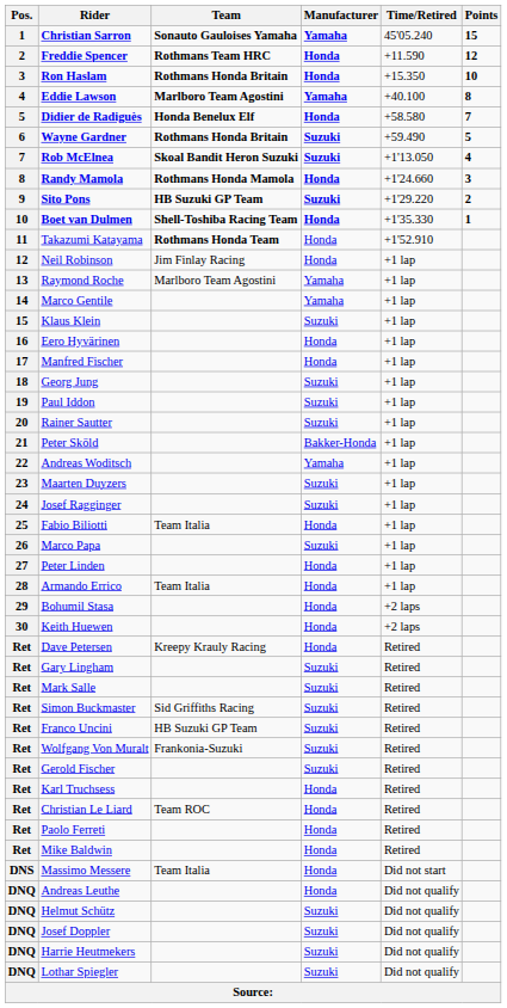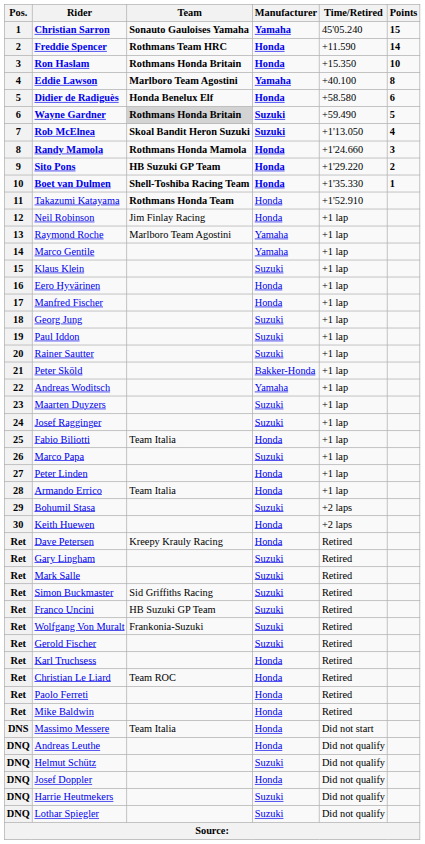 <table class="wikitable" style="font-size: 95%;">
 <tr>
 <th>Pos.</th>
 <th>Rider</th>
 <th>Team</th>
 <th>Manufacturer</th>
 <th>Time/Retired</th>
 <th>Points</th>
 </tr>
 <tr>
 <th>1</th>
 <td> <strong><a href='#'>Christian Sarron</a></strong></td>
 <td><strong>Sonauto Gauloises Yamaha</strong></td>
 <td><strong><a href='#'>Yamaha</a></strong></td>
 <td>45'05.240</td>
 <td><strong>15</strong></td>
 </tr>
 <tr>
 <th>2</th>
 <td> <strong><a href='#'>Freddie Spencer</a></strong></td>
 <td><strong>Rothmans Team HRC</strong></td>
 <td><strong><a href='#'>Honda</a></strong></td>
 <td>+11.590</td>
-<td><strong>12</strong></td>
+<td><strong>14</strong></td>
 </tr>
 <tr>
 <th>3</th>
 <td> <strong><a href='#'>Ron Haslam</a></strong></td>
 <td><strong>Rothmans Honda Britain</strong></td>
 <td><strong><a href='#'>Honda</a></strong></td>
 <td>+15.350</td>
 <td><strong>10</strong></td>
 </tr>
 <tr>
 <th>4</th>
 <td> <strong><a href='#'>Eddie Lawson</a></strong></td>
 <td><strong>Marlboro Team Agostini</strong></td>
 <td><strong><a href='#'>Yamaha</a></strong></td>
 <td>+40.100</td>
 <td><strong>8</strong></td>
 </tr>
 <tr>
 <th>5</th>
 <td> <strong><a href='#'>Didier de Radiguès</a></strong></td>
 <td><strong>Honda Benelux Elf</strong></td>
 <td><strong><a href='#'>Honda</a></strong></td>
 <td>+58.580</td>
-<td><strong>7</strong></td>
+<td><strong>6</strong></td>
 </tr>
 <tr>
 <th>6</th>
 <td> <strong><a href='#'>Wayne Gardner</a></strong></td>
-<td><strong>Rothmans Honda Britain</strong></td>
+<td style="background: lightgrey;"><strong>Rothmans Honda Britain</strong></td>
 <td><strong><a href='#'>Suzuki</a></strong></td>
 <td>+59.490</td>
 <td><strong>5</strong></td>
 </tr>
 <tr>
 <th>7</th>
 <td> <strong><a href='#'>Rob McElnea</a></strong></td>
 <td><strong>Skoal Bandit Heron Suzuki</strong></td>
 <td><strong><a href='#'>Suzuki</a></strong></td>
 <td>+1'13.050</td>
 <td><strong>4</strong></td>
 </tr>
 <tr>
 <th>8</th>
 <td> <strong><a href='#'>Randy Mamola</a></strong></td>
 <td><strong>Rothmans Honda Mamola</strong></td>
 <td><strong><a href='#'>Honda</a></strong></td>
 <td>+1'24.660</td>
 <td><strong>3</strong></td>
 </tr>
 <tr>
 <th>9</th>
 <td> <strong><a href='#'>Sito Pons</a></strong></td>
 <td><strong>HB Suzuki GP Team</strong></td>
-<td><strong><a href='#'>Suzuki</a></strong></td>
+<td><strong><a href='#'>Honda</a></strong></td>
 <td>+1'29.220</td>
 <td><strong>2</strong></td>
 </tr>
 <tr>
 <th>10</th>
 <td> <strong><a href='#'>Boet van Dulmen</a></strong></td>
 <td><strong>Shell-Toshiba Racing Team</strong></td>
 <td><strong><a href='#'>Honda</a></strong></td>
 <td>+1'35.330</td>
 <td><strong>1</strong></td>
 </tr>
 <tr>
 <th>11</th>
 <td> <a href='#'>Takazumi Katayama</a></td>
 <td><strong>Rothmans Honda Team</strong></td>
 <td><a href='#'>Honda</a></td>
 <td>+1'52.910</td>
 <td></td>
 </tr>
 <tr>
 <th>12</th>
 <td> <a href='#'>Neil Robinson</a></td>
 <td>Jim Finlay Racing</td>
 <td><a href='#'>Honda</a></td>
 <td>+1 lap</td>
 <td></td>
 </tr>
 <tr>
 <th>13</th>
 <td> <a href='#'>Raymond Roche</a></td>
 <td>Marlboro Team Agostini</td>
 <td><a href='#'>Yamaha</a></td>
 <td>+1 lap</td>
 <td></td>
 </tr>
 <tr>
 <th>14</th>
 <td> <a href='#'>Marco Gentile</a></td>
 <td></td>
 <td><a href='#'>Yamaha</a></td>
 <td>+1 lap</td>
 <td></td>
 </tr>
 <tr>
 <th>15</th>
 <td> <a href='#'>Klaus Klein</a></td>
 <td></td>
 <td><a href='#'>Suzuki</a></td>
 <td>+1 lap</td>
 <td></td>
 </tr>
 <tr>
 <th>16</th>
 <td> <a href='#'>Eero Hyvärinen</a></td>
 <td></td>
 <td><a href='#'>Honda</a></td>
 <td>+1 lap</td>
 <td></td>
 </tr>
 <tr>
 <th>17</th>
 <td> <a href='#'>Manfred Fischer</a></td>
 <td></td>
 <td><a href='#'>Honda</a></td>
 <td>+1 lap</td>
 <td></td>
 </tr>
 <tr>
 <th>18</th>
 <td> <a href='#'>Georg Jung</a></td>
 <td></td>
 <td><a href='#'>Suzuki</a></td>
 <td>+1 lap</td>
 <td></td>
 </tr>
 <tr>
 <th>19</th>
 <td> <a href='#'>Paul Iddon</a></td>
 <td></td>
 <td><a href='#'>Suzuki</a></td>
 <td>+1 lap</td>
 <td></td>
 </tr>
 <tr>
 <th>20</th>
 <td> <a href='#'>Rainer Sautter</a></td>
 <td></td>
 <td><a href='#'>Suzuki</a></td>
 <td>+1 lap</td>
 <td></td>
 </tr>
 <tr>
 <th>21</th>
 <td> <a href='#'>Peter Sköld</a></td>
 <td></td>
 <td><a href='#'>Bakker-Honda</a></td>
 <td>+1 lap</td>
 <td></td>
 </tr>
 <tr>
 <th>22</th>
 <td> <a href='#'>Andreas Woditsch</a></td>
 <td></td>
 <td><a href='#'>Yamaha</a></td>
 <td>+1 lap</td>
 <td></td>
 </tr>
 <tr>
 <th>23</th>
 <td> <a href='#'>Maarten Duyzers</a></td>
 <td></td>
 <td><a href='#'>Suzuki</a></td>
 <td>+1 lap</td>
 <td></td>
 </tr>
 <tr>
 <th>24</th>
 <td> <a href='#'>Josef Ragginger</a></td>
 <td></td>
 <td><a href='#'>Suzuki</a></td>
 <td>+1 lap</td>
 <td></td>
 </tr>
 <tr>
 <th>25</th>
 <td> <a href='#'>Fabio Biliotti</a></td>
 <td>Team Italia</td>
 <td><a href='#'>Honda</a></td>
 <td>+1 lap</td>
 <td></td>
 </tr>
 <tr>
 <th>26</th>
 <td> <a href='#'>Marco Papa</a></td>
 <td></td>
 <td><a href='#'>Suzuki</a></td>
 <td>+1 lap</td>
 <td></td>
 </tr>
 <tr>
 <th>27</th>
 <td> <a href='#'>Peter Linden</a></td>
 <td></td>
 <td><a href='#'>Honda</a></td>
 <td>+1 lap</td>
 <td></td>
 </tr>
 <tr>
 <th>28</th>
 <td> <a href='#'>Armando Errico</a></td>
 <td>Team Italia</td>
 <td><a href='#'>Honda</a></td>
 <td>+1 lap</td>
 <td></td>
 </tr>
 <tr>
 <th>29</th>
 <td> <a href='#'>Bohumil Stasa</a></td>
 <td></td>
-<td><a href='#'>Honda</a></td>
+<td><a href='#'>Suzuki</a></td>
 <td>+2 laps</td>
 <td></td>
 </tr>
 <tr>
 <th>30</th>
 <td> <a href='#'>Keith Huewen</a></td>
 <td></td>
 <td><a href='#'>Honda</a></td>
 <td>+2 laps</td>
 <td></td>
 </tr>
 <tr>
 <th>Ret</th>
 <td> <a href='#'>Dave Petersen</a></td>
 <td>Kreepy Krauly Racing</td>
 <td><a href='#'>Honda</a></td>
 <td>Retired</td>
 <td></td>
 </tr>
 <tr>
 <th>Ret</th>
 <td> <a href='#'>Gary Lingham</a></td>
 <td></td>
 <td><a href='#'>Suzuki</a></td>
 <td>Retired</td>
 <td></td>
 </tr>
 <tr>
 <th>Ret</th>
 <td> <a href='#'>Mark Salle</a></td>
 <td></td>
 <td><a href='#'>Suzuki</a></td>
 <td>Retired</td>
 <td></td>
 </tr>
 <tr>
 <th>Ret</th>
 <td> <a href='#'>Simon Buckmaster</a></td>
 <td>Sid Griffiths Racing</td>
 <td><a href='#'>Suzuki</a></td>
 <td>Retired</td>
 <td></td>
 </tr>
 <tr>
 <th>Ret</th>
 <td> <a href='#'>Franco Uncini</a></td>
 <td>HB Suzuki GP Team</td>
 <td><a href='#'>Suzuki</a></td>
 <td>Retired</td>
 <td></td>
 </tr>
 <tr>
 <th>Ret</th>
 <td> <a href='#'>Wolfgang Von Muralt</a></td>
 <td>Frankonia-Suzuki</td>
 <td><a href='#'>Suzuki</a></td>
 <td>Retired</td>
 <td></td>
 </tr>
 <tr>
 <th>Ret</th>
 <td> <a href='#'>Gerold Fischer</a></td>
 <td></td>
 <td><a href='#'>Suzuki</a></td>
 <td>Retired</td>
 <td></td>
 </tr>
 <tr>
 <th>Ret</th>
 <td> <a href='#'>Karl Truchsess</a></td>
 <td></td>
 <td><a href='#'>Honda</a></td>
 <td>Retired</td>
 <td></td>
 </tr>
 <tr>
 <th>Ret</th>
 <td> <a href='#'>Christian Le Liard</a></td>
 <td>Team ROC</td>
 <td><a href='#'>Honda</a></td>
 <td>Retired</td>
 <td></td>
 </tr>
 <tr>
 <th>Ret</th>
 <td> <a href='#'>Paolo Ferreti</a></td>
 <td></td>
 <td><a href='#'>Honda</a></td>
 <td>Retired</td>
 <td></td>
 </tr>
 <tr>
 <th>Ret</th>
 <td> <a href='#'>Mike Baldwin</a></td>
 <td></td>
 <td><a href='#'>Honda</a></td>
 <td>Retired</td>
 <td></td>
 </tr>
 <tr>
 <th>DNS</th>
 <td> <a href='#'>Massimo Messere</a></td>
 <td>Team Italia</td>
 <td><a href='#'>Honda</a></td>
 <td>Did not start</td>
 <td></td>
 </tr>
 <tr>
 <th>DNQ</th>
 <td> <a href='#'>Andreas Leuthe</a></td>
 <td></td>
 <td><a href='#'>Honda</a></td>
 <td>Did not qualify</td>
 <td></td>
 </tr>
 <tr>
 <th>DNQ</th>
 <td> <a href='#'>Helmut Schütz</a></td>
 <td></td>
 <td><a href='#'>Suzuki</a></td>
 <td>Did not qualify</td>
 <td></td>
 </tr>
 <tr>
 <th>DNQ</th>
 <td> <a href='#'>Josef Doppler</a></td>
 <td></td>
-<td><a href='#'>Suzuki</a></td>
+<td><a href='#'>Honda</a></td>
 <td>Did not qualify</td>
 <td></td>
 </tr>
 <tr>
 <th>DNQ</th>
 <td> <a href='#'>Harrie Heutmekers</a></td>
 <td></td>
 <td><a href='#'>Suzuki</a></td>
 <td>Did not qualify</td>
 <td></td>
 </tr>
 <tr>
 <th>DNQ</th>
 <td> <a href='#'>Lothar Spiegler</a></td>
 <td></td>
 <td><a href='#'>Suzuki</a></td>
 <td>Did not qualify</td>
 <td></td>
 </tr>
 <tr>
 <th colspan=8>Source: </th>
 </tr>
 </table>
